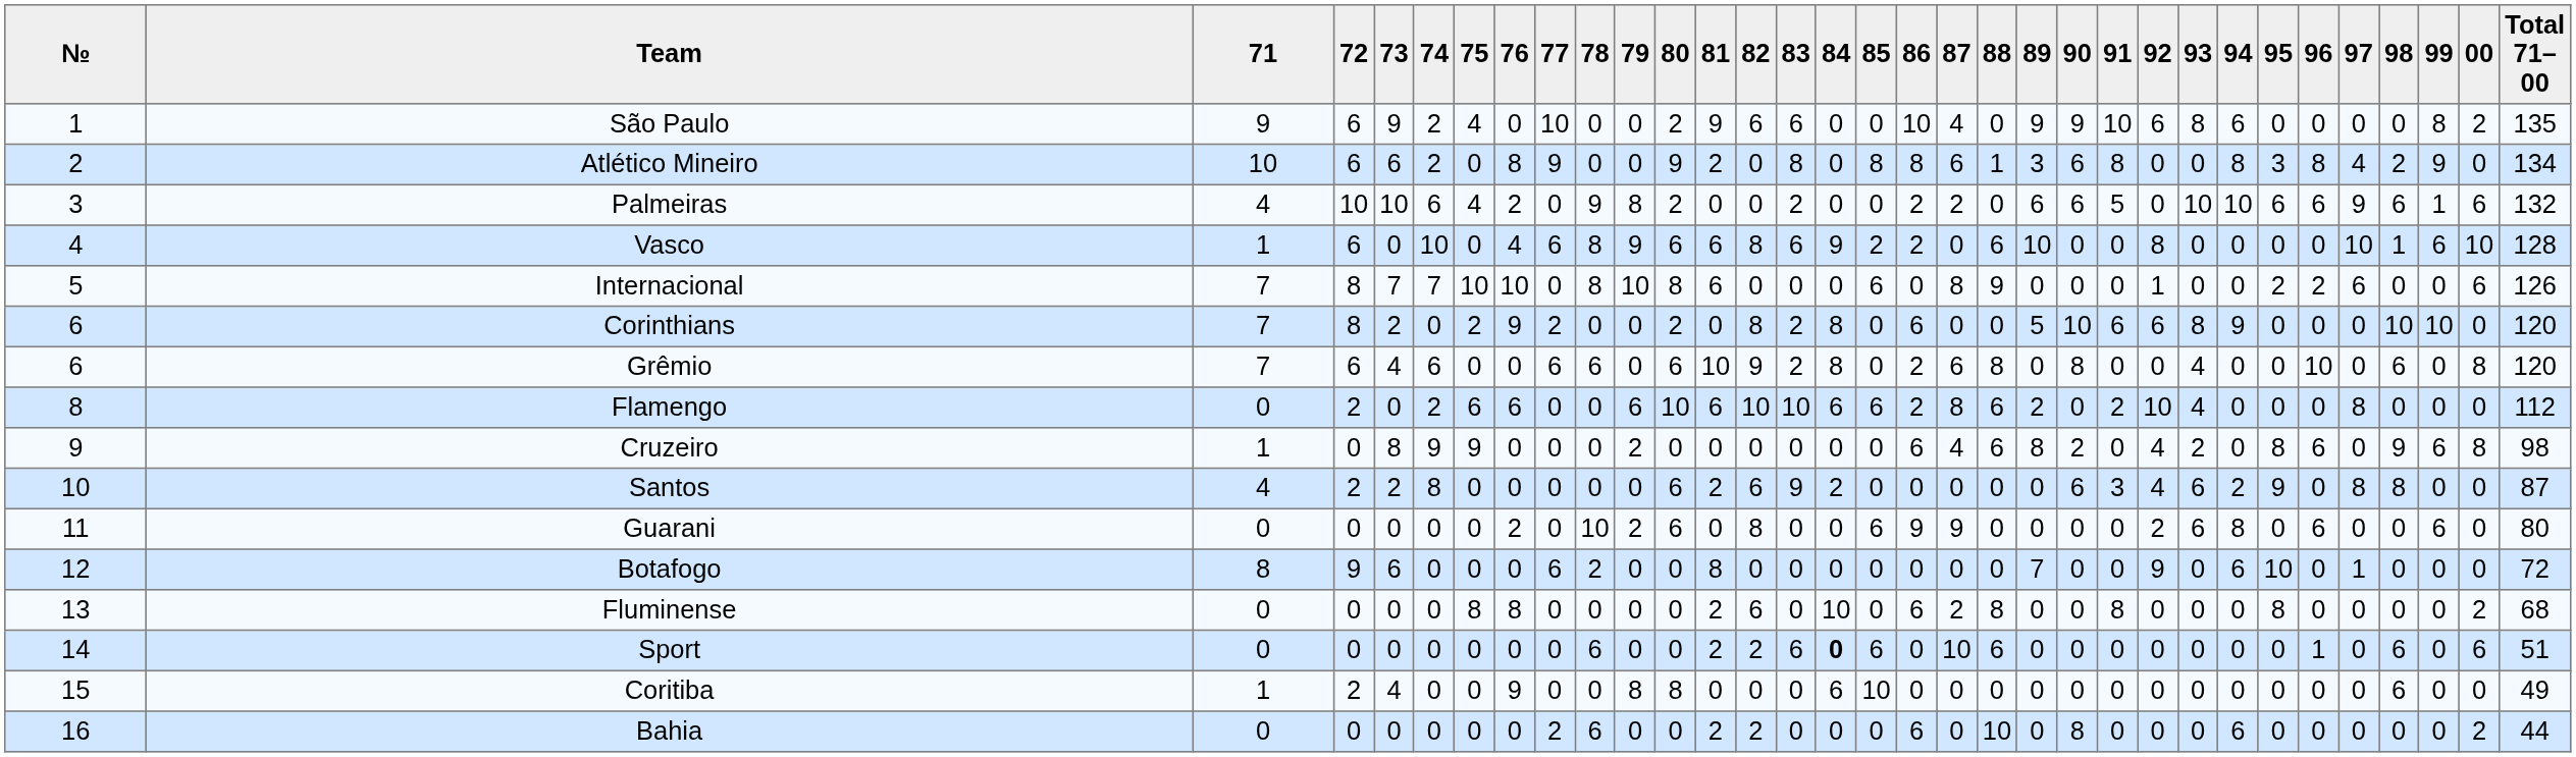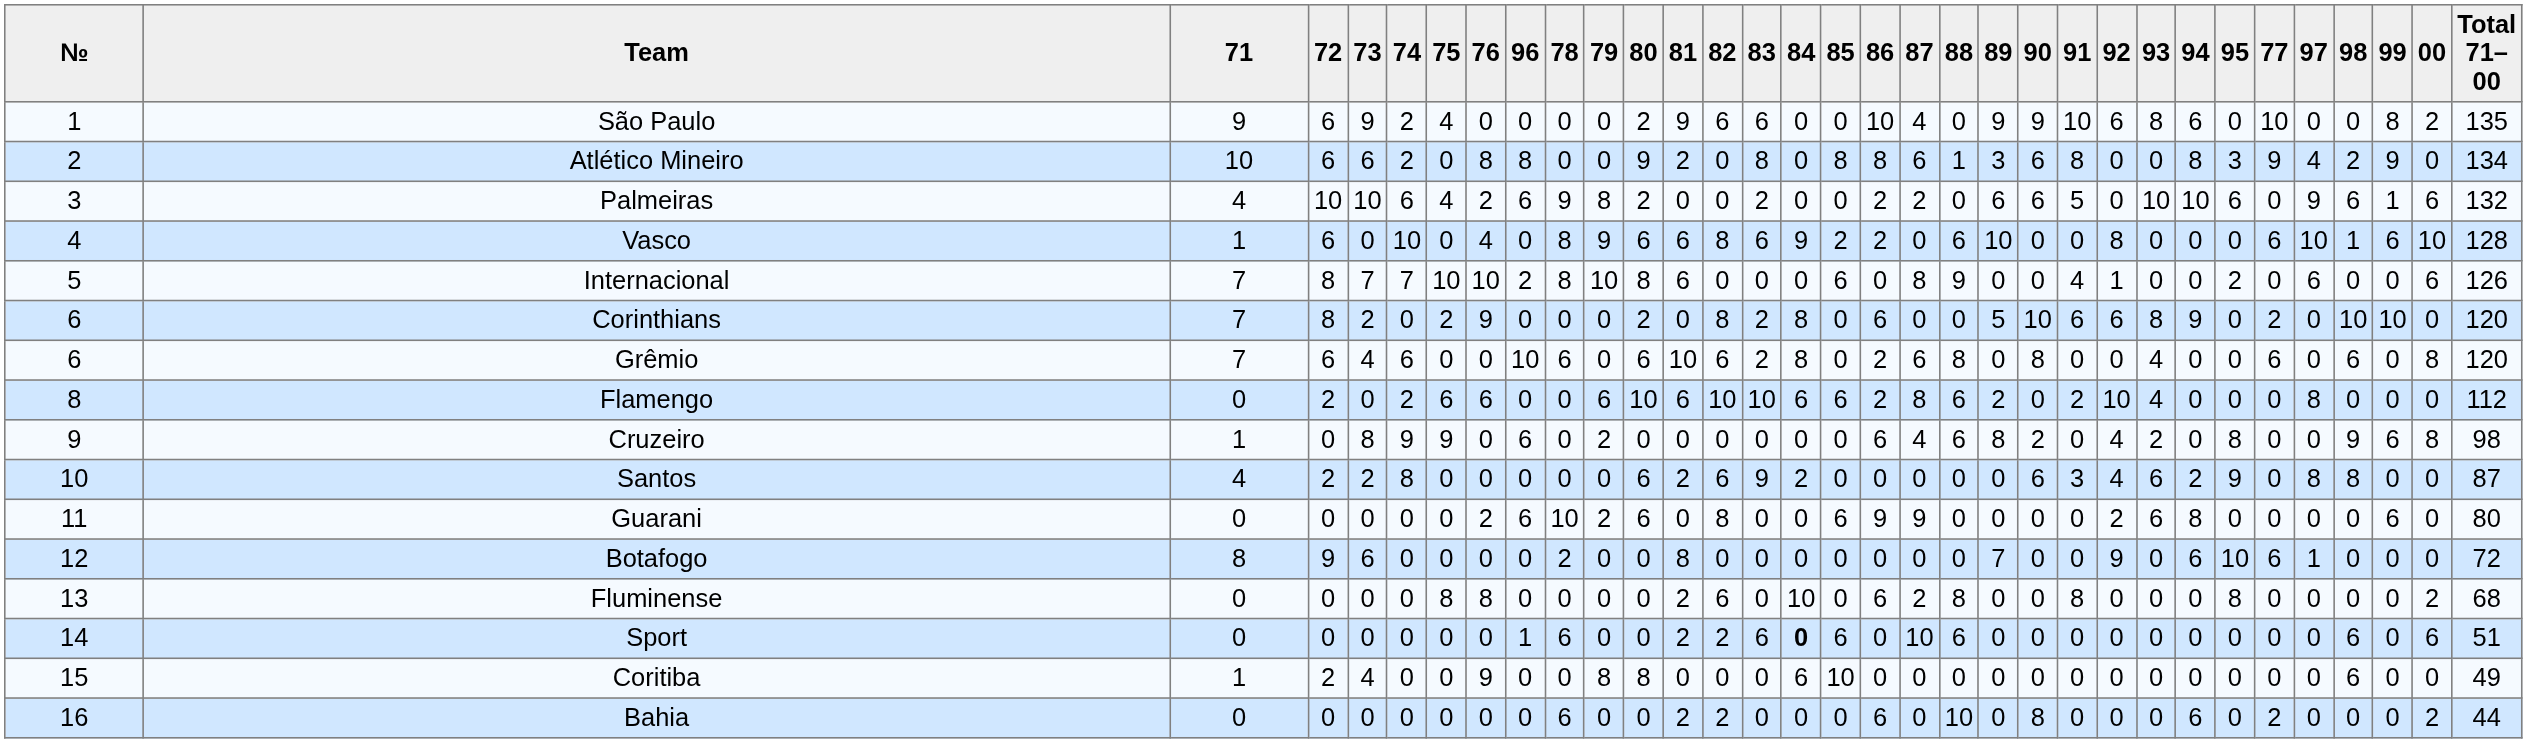 <table cellpadding=3 cellspacing=0 width=100% width=50% border=1 style="border-collapse:collapse"|>
 <tr align=center>
 <th bgcolor=#efefef width=10%>№</th>
 <th bgcolor=#efefef width=80%>Team</th>
 <th bgcolor=#efefef width=10%>71</th>
 <th bgcolor=#efefef width=10%>72</th>
 <th bgcolor=#efefef width=10%>73</th>
 <th bgcolor=#efefef width=10%>74</th>
 <th bgcolor=#efefef width=10%>75</th>
 <th bgcolor=#efefef width=10%>76</th>
-<th bgcolor=#efefef width=10%>77</th>
+<th bgcolor=#efefef width=10%>96</th>
 <th bgcolor=#efefef width=60%>78</th>
 <th bgcolor=#efefef width=10%>79</th>
 <th bgcolor=#efefef width=10%>80</th>
 <th bgcolor=#efefef width=10%>81</th>
 <th bgcolor=#efefef width=10%>82</th>
 <th bgcolor=#efefef width=10%>83</th>
 <th bgcolor=#efefef width=10%>84</th>
 <th bgcolor=#efefef width=10%>85</th>
 <th bgcolor=#efefef width=10%>86</th>
 <th bgcolor=#efefef width=10%>87</th>
 <th bgcolor=#efefef width=10%>88</th>
 <th bgcolor=#efefef width=10%>89</th>
 <th bgcolor=#efefef width=10%>90</th>
 <th bgcolor=#efefef width=10%>91</th>
 <th bgcolor=#efefef width=10%>92</th>
 <th bgcolor=#efefef width=10%>93</th>
 <th bgcolor=#efefef width=10%>94</th>
 <th bgcolor=#efefef width=10%>95</th>
-<th bgcolor=#efefef width=10%>96</th>
+<th bgcolor=#efefef width=10%>77</th>
 <th bgcolor=#efefef width=10%>97</th>
 <th bgcolor=#efefef width=10%>98</th>
 <th bgcolor=#efefef width=10%>99</th>
 <th bgcolor=#efefef width=10%>00</th>
 <th bgcolor=#efefef width=30%>Total 71–00</th>
 </tr>
 <tr align=center bgcolor=#F5FAFF>
 <td>1</td>
 <td>São Paulo</td>
 <td>9</td>
 <td>6</td>
 <td>9</td>
 <td>2</td>
 <td>4</td>
 <td>0</td>
-<td>10</td>
+<td>0</td>
 <td>0</td>
 <td>0</td>
 <td>2</td>
 <td>9</td>
 <td>6</td>
 <td>6</td>
 <td>0</td>
 <td>0</td>
 <td>10</td>
 <td>4</td>
 <td>0</td>
 <td>9</td>
 <td>9</td>
 <td>10</td>
 <td>6</td>
 <td>8</td>
 <td>6</td>
 <td>0</td>
-<td>0</td>
+<td>10</td>
 <td>0</td>
 <td>0</td>
 <td>8</td>
 <td>2</td>
 <td>135</td>
 </tr>
 <tr align=center bgcolor=#D0E7FF>
 <td>2</td>
 <td>Atlético Mineiro</td>
 <td>10</td>
 <td>6</td>
 <td>6</td>
 <td>2</td>
 <td>0</td>
 <td>8</td>
-<td>9</td>
+<td>8</td>
 <td>0</td>
 <td>0</td>
 <td>9</td>
 <td>2</td>
 <td>0</td>
 <td>8</td>
 <td>0</td>
 <td>8</td>
 <td>8</td>
 <td>6</td>
 <td>1</td>
 <td>3</td>
 <td>6</td>
 <td>8</td>
 <td>0</td>
 <td>0</td>
 <td>8</td>
 <td>3</td>
-<td>8</td>
+<td>9</td>
 <td>4</td>
 <td>2</td>
 <td>9</td>
 <td>0</td>
 <td>134</td>
 </tr>
 <tr align=center bgcolor=#F5FAFF>
 <td>3</td>
 <td>Palmeiras</td>
 <td>4</td>
 <td>10</td>
 <td>10</td>
 <td>6</td>
 <td>4</td>
 <td>2</td>
-<td>0</td>
+<td>6</td>
 <td>9</td>
 <td>8</td>
 <td>2</td>
 <td>0</td>
 <td>0</td>
 <td>2</td>
 <td>0</td>
 <td>0</td>
 <td>2</td>
 <td>2</td>
 <td>0</td>
 <td>6</td>
 <td>6</td>
 <td>5</td>
 <td>0</td>
 <td>10</td>
 <td>10</td>
 <td>6</td>
-<td>6</td>
+<td>0</td>
 <td>9</td>
 <td>6</td>
 <td>1</td>
 <td>6</td>
 <td>132</td>
 </tr>
 <tr align=center bgcolor=#D0E7FF>
 <td>4</td>
 <td>Vasco</td>
 <td>1</td>
 <td>6</td>
 <td>0</td>
 <td>10</td>
 <td>0</td>
 <td>4</td>
-<td>6</td>
+<td>0</td>
 <td>8</td>
 <td>9</td>
 <td>6</td>
 <td>6</td>
 <td>8</td>
 <td>6</td>
 <td>9</td>
 <td>2</td>
 <td>2</td>
 <td>0</td>
 <td>6</td>
 <td>10</td>
 <td>0</td>
 <td>0</td>
 <td>8</td>
 <td>0</td>
 <td>0</td>
 <td>0</td>
-<td>0</td>
+<td>6</td>
 <td>10</td>
 <td>1</td>
 <td>6</td>
 <td>10</td>
 <td>128</td>
 </tr>
 <tr align=center bgcolor=#F5FAFF>
 <td>5</td>
 <td>Internacional</td>
 <td>7</td>
 <td>8</td>
 <td>7</td>
 <td>7</td>
 <td>10</td>
 <td>10</td>
-<td>0</td>
+<td>2</td>
 <td>8</td>
 <td>10</td>
 <td>8</td>
 <td>6</td>
 <td>0</td>
 <td>0</td>
 <td>0</td>
 <td>6</td>
 <td>0</td>
 <td>8</td>
 <td>9</td>
 <td>0</td>
 <td>0</td>
-<td>0</td>
+<td>4</td>
 <td>1</td>
 <td>0</td>
 <td>0</td>
 <td>2</td>
-<td>2</td>
+<td>0</td>
 <td>6</td>
 <td>0</td>
 <td>0</td>
 <td>6</td>
 <td>126</td>
 </tr>
 <tr align=center bgcolor=#D0E7FF>
 <td>6</td>
 <td>Corinthians</td>
 <td>7</td>
 <td>8</td>
 <td>2</td>
 <td>0</td>
 <td>2</td>
 <td>9</td>
-<td>2</td>
+<td>0</td>
 <td>0</td>
 <td>0</td>
 <td>2</td>
 <td>0</td>
 <td>8</td>
 <td>2</td>
 <td>8</td>
 <td>0</td>
 <td>6</td>
 <td>0</td>
 <td>0</td>
 <td>5</td>
 <td>10</td>
 <td>6</td>
 <td>6</td>
 <td>8</td>
 <td>9</td>
 <td>0</td>
-<td>0</td>
+<td>2</td>
 <td>0</td>
 <td>10</td>
 <td>10</td>
 <td>0</td>
 <td>120</td>
 </tr>
 <tr align=center bgcolor=#F5FAFF>
 <td>6</td>
 <td>Grêmio</td>
 <td>7</td>
 <td>6</td>
 <td>4</td>
 <td>6</td>
 <td>0</td>
 <td>0</td>
-<td>6</td>
+<td>10</td>
 <td>6</td>
 <td>0</td>
 <td>6</td>
 <td>10</td>
-<td>9</td>
+<td>6</td>
 <td>2</td>
 <td>8</td>
 <td>0</td>
 <td>2</td>
 <td>6</td>
 <td>8</td>
 <td>0</td>
 <td>8</td>
 <td>0</td>
 <td>0</td>
 <td>4</td>
 <td>0</td>
 <td>0</td>
-<td>10</td>
+<td>6</td>
 <td>0</td>
 <td>6</td>
 <td>0</td>
 <td>8</td>
 <td>120</td>
 </tr>
 <tr align=center bgcolor=#D0E7FF>
 <td>8</td>
 <td>Flamengo</td>
 <td>0</td>
 <td>2</td>
 <td>0</td>
 <td>2</td>
 <td>6</td>
 <td>6</td>
 <td>0</td>
 <td>0</td>
 <td>6</td>
 <td>10</td>
 <td>6</td>
 <td>10</td>
 <td>10</td>
 <td>6</td>
 <td>6</td>
 <td>2</td>
 <td>8</td>
 <td>6</td>
 <td>2</td>
 <td>0</td>
 <td>2</td>
 <td>10</td>
 <td>4</td>
 <td>0</td>
 <td>0</td>
 <td>0</td>
 <td>8</td>
 <td>0</td>
 <td>0</td>
 <td>0</td>
 <td>112</td>
 </tr>
 <tr align=center bgcolor=#F5FAFF>
 <td>9</td>
 <td>Cruzeiro</td>
 <td>1</td>
 <td>0</td>
 <td>8</td>
 <td>9</td>
 <td>9</td>
 <td>0</td>
-<td>0</td>
+<td>6</td>
 <td>0</td>
 <td>2</td>
 <td>0</td>
 <td>0</td>
 <td>0</td>
 <td>0</td>
 <td>0</td>
 <td>0</td>
 <td>6</td>
 <td>4</td>
 <td>6</td>
 <td>8</td>
 <td>2</td>
 <td>0</td>
 <td>4</td>
 <td>2</td>
 <td>0</td>
 <td>8</td>
-<td>6</td>
+<td>0</td>
 <td>0</td>
 <td>9</td>
 <td>6</td>
 <td>8</td>
 <td>98</td>
 </tr>
 <tr align=center bgcolor=#D0E7FF>
 <td>10</td>
 <td>Santos</td>
 <td>4</td>
 <td>2</td>
 <td>2</td>
 <td>8</td>
 <td>0</td>
 <td>0</td>
 <td>0</td>
 <td>0</td>
 <td>0</td>
 <td>6</td>
 <td>2</td>
 <td>6</td>
 <td>9</td>
 <td>2</td>
 <td>0</td>
 <td>0</td>
 <td>0</td>
 <td>0</td>
 <td>0</td>
 <td>6</td>
 <td>3</td>
 <td>4</td>
 <td>6</td>
 <td>2</td>
 <td>9</td>
 <td>0</td>
 <td>8</td>
 <td>8</td>
 <td>0</td>
 <td>0</td>
 <td>87</td>
 </tr>
 <tr align=center bgcolor=#F5FAFF>
 <td>11</td>
 <td>Guarani</td>
 <td>0</td>
 <td>0</td>
 <td>0</td>
 <td>0</td>
 <td>0</td>
 <td>2</td>
-<td>0</td>
+<td>6</td>
 <td>10</td>
 <td>2</td>
 <td>6</td>
 <td>0</td>
 <td>8</td>
 <td>0</td>
 <td>0</td>
 <td>6</td>
 <td>9</td>
 <td>9</td>
 <td>0</td>
 <td>0</td>
 <td>0</td>
 <td>0</td>
 <td>2</td>
 <td>6</td>
 <td>8</td>
 <td>0</td>
-<td>6</td>
+<td>0</td>
 <td>0</td>
 <td>0</td>
 <td>6</td>
 <td>0</td>
 <td>80</td>
 </tr>
 <tr align=center bgcolor=#D0E7FF>
 <td>12</td>
 <td>Botafogo</td>
 <td>8</td>
 <td>9</td>
 <td>6</td>
 <td>0</td>
 <td>0</td>
 <td>0</td>
-<td>6</td>
+<td>0</td>
 <td>2</td>
 <td>0</td>
 <td>0</td>
 <td>8</td>
 <td>0</td>
 <td>0</td>
 <td>0</td>
 <td>0</td>
 <td>0</td>
 <td>0</td>
 <td>0</td>
 <td>7</td>
 <td>0</td>
 <td>0</td>
 <td>9</td>
 <td>0</td>
 <td>6</td>
 <td>10</td>
-<td>0</td>
+<td>6</td>
 <td>1</td>
 <td>0</td>
 <td>0</td>
 <td>0</td>
 <td>72</td>
 </tr>
 <tr align=center bgcolor=#F5FAFF>
 <td>13</td>
 <td>Fluminense</td>
 <td>0</td>
 <td>0</td>
 <td>0</td>
 <td>0</td>
 <td>8</td>
 <td>8</td>
 <td>0</td>
 <td>0</td>
 <td>0</td>
 <td>0</td>
 <td>2</td>
 <td>6</td>
 <td>0</td>
 <td>10</td>
 <td>0</td>
 <td>6</td>
 <td>2</td>
 <td>8</td>
 <td>0</td>
 <td>0</td>
 <td>8</td>
 <td>0</td>
 <td>0</td>
 <td>0</td>
 <td>8</td>
 <td>0</td>
 <td>0</td>
 <td>0</td>
 <td>0</td>
 <td>2</td>
 <td>68</td>
 </tr>
 <tr align=center bgcolor=#D0E7FF>
 <td>14</td>
 <td>Sport</td>
 <td>0</td>
 <td>0</td>
 <td>0</td>
 <td>0</td>
 <td>0</td>
 <td>0</td>
-<td>0</td>
+<td>1</td>
 <td>6</td>
 <td>0</td>
 <td>0</td>
 <td>2</td>
 <td>2</td>
 <td>6</td>
 <td><strong>0</strong></td>
 <td>6</td>
 <td>0</td>
 <td>10</td>
 <td>6</td>
 <td>0</td>
 <td>0</td>
 <td>0</td>
 <td>0</td>
 <td>0</td>
 <td>0</td>
 <td>0</td>
-<td>1</td>
+<td>0</td>
 <td>0</td>
 <td>6</td>
 <td>0</td>
 <td>6</td>
 <td>51</td>
 </tr>
 <tr align=center bgcolor=#F5FAFF>
 <td>15</td>
 <td>Coritiba</td>
 <td>1</td>
 <td>2</td>
 <td>4</td>
 <td>0</td>
 <td>0</td>
 <td>9</td>
 <td>0</td>
 <td>0</td>
 <td>8</td>
 <td>8</td>
 <td>0</td>
 <td>0</td>
 <td>0</td>
 <td>6</td>
 <td>10</td>
 <td>0</td>
 <td>0</td>
 <td>0</td>
 <td>0</td>
 <td>0</td>
 <td>0</td>
 <td>0</td>
 <td>0</td>
 <td>0</td>
 <td>0</td>
 <td>0</td>
 <td>0</td>
 <td>6</td>
 <td>0</td>
 <td>0</td>
 <td>49</td>
 </tr>
 <tr align=center bgcolor=#D0E7FF>
 <td>16</td>
 <td>Bahia</td>
 <td>0</td>
 <td>0</td>
 <td>0</td>
 <td>0</td>
 <td>0</td>
 <td>0</td>
-<td>2</td>
+<td>0</td>
 <td>6</td>
 <td>0</td>
 <td>0</td>
 <td>2</td>
 <td>2</td>
 <td>0</td>
 <td>0</td>
 <td>0</td>
 <td>6</td>
 <td>0</td>
 <td>10</td>
 <td>0</td>
 <td>8</td>
 <td>0</td>
 <td>0</td>
 <td>0</td>
 <td>6</td>
 <td>0</td>
-<td>0</td>
+<td>2</td>
 <td>0</td>
 <td>0</td>
 <td>0</td>
 <td>2</td>
 <td>44</td>
 </tr>
 </table>
